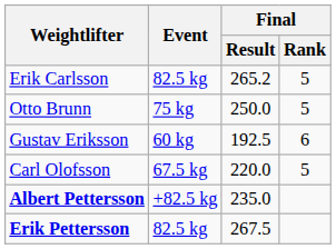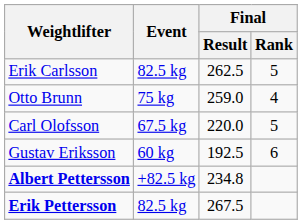 <table class=wikitable style="font-size:90%">
 <tr>
 <th rowspan=2>Weightlifter</th>
 <th rowspan=2>Event</th>
 <th colspan=2>Final</th>
 </tr>
 <tr>
 <th>Result</th>
 <th>Rank</th>
 </tr>
 <tr>
 <td><a href='#'>Erik Carlsson</a></td>
 <td><a href='#'>82.5 kg</a></td>
-<td align=center>265.2</td>
+<td align=center>262.5</td>
 <td align=center>5</td>
 </tr>
 <tr>
 <td><a href='#'>Otto Brunn</a></td>
 <td><a href='#'>75 kg</a></td>
-<td align=center>250.0</td>
+<td align=center>259.0</td>
+<td align=center>4</td>
+</tr>
+<tr>
+<td><a href='#'>Carl Olofsson</a></td>
+<td><a href='#'>67.5 kg</a></td>
+<td align=center>220.0</td>
 <td align=center>5</td>
 </tr>
 <tr>
 <td><a href='#'>Gustav Eriksson</a></td>
 <td><a href='#'>60 kg</a></td>
 <td align=center>192.5</td>
 <td align=center>6</td>
 </tr>
 <tr>
-<td><a href='#'>Carl Olofsson</a></td>
-<td><a href='#'>67.5 kg</a></td>
-<td align=center>220.0</td>
-<td align=center>5</td>
-</tr>
-<tr>
 <td><strong><a href='#'>Albert Pettersson</a></strong></td>
 <td><a href='#'>+82.5 kg</a></td>
-<td align=center>235.0</td>
+<td align=center>234.8</td>
 <td align=center></td>
 </tr>
 <tr>
 <td><strong><a href='#'>Erik Pettersson</a></strong></td>
 <td><a href='#'>82.5 kg</a></td>
 <td align=center>267.5</td>
 <td align=center></td>
 </tr>
 </table>
